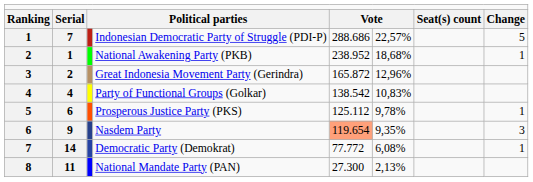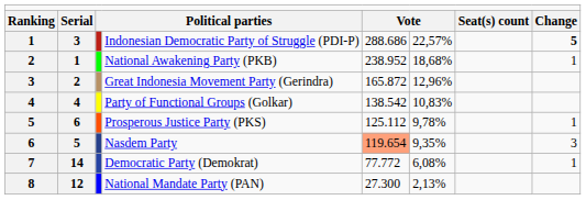 <table class="wikitable sortable">
 <tr>
 <td colspan="8"></td>
 </tr>
 <tr>
 <th>Ranking</th>
 <th>Serial</th>
 <th colspan="2">Political parties</th>
 <th colspan="2">Vote</th>
 <th>Seat(s) count</th>
 <th>Change</th>
 </tr>
 <tr>
 <th>1</th>
-<th>7</th>
+<th>3</th>
 <td bgcolor=#BD2016></td>
 <td><a href='#'>Indonesian Democratic Party of Struggle</a> (PDI-P)</td>
 <td>288.686</td>
 <td>22,57%</td>
 <td></td>
-<td align="right"> 5</td>
+<td align="right"><strong> 5</strong></td>
 </tr>
 <tr>
 <th>2</th>
 <th>1</th>
 <td bgcolor=#00FF00></td>
 <td><a href='#'>National Awakening Party</a> (PKB)</td>
 <td>238.952</td>
 <td>18,68%</td>
 <td></td>
 <td align="right"> 1</td>
 </tr>
 <tr>
 <th>3</th>
 <th>2</th>
 <td bgcolor=#B79164></td>
 <td><a href='#'>Great Indonesia Movement Party</a> (Gerindra)</td>
 <td>165.872</td>
 <td>12,96%</td>
 <td></td>
 <td align="right"></td>
 </tr>
 <tr>
 <th>4</th>
 <th>4</th>
 <td bgcolor=#FFFF00></td>
 <td><a href='#'>Party of Functional Groups</a> (Golkar)</td>
 <td>138.542</td>
 <td>10,83%</td>
 <td></td>
 <td align="right"></td>
 </tr>
 <tr>
 <th>5</th>
 <th>6</th>
 <td bgcolor=#FF4F00></td>
 <td><a href='#'>Prosperous Justice Party</a> (PKS)</td>
 <td>125.112</td>
 <td>9,78%</td>
 <td></td>
 <td align="right"> 1</td>
 </tr>
 <tr>
 <th>6</th>
-<th>9</th>
+<th>5</th>
 <td bgcolor=#27408B></td>
 <td><a href='#'>Nasdem Party</a></td>
 <td style="background: lightsalmon;">119.654</td>
 <td>9,35%</td>
 <td></td>
 <td align="right"> 3</td>
 </tr>
 <tr>
 <th>7</th>
 <th>14</th>
 <td bgcolor=#2643A3></td>
 <td><a href='#'>Democratic Party</a> (Demokrat)</td>
 <td>77.772</td>
 <td>6,08%</td>
 <td></td>
 <td align="right"> 1</td>
 </tr>
 <tr>
 <th>8</th>
-<th>11</th>
+<th>12</th>
 <td bgcolor=#0000FF></td>
 <td><a href='#'>National Mandate Party</a> (PAN)</td>
 <td>27.300</td>
 <td>2,13%</td>
 <td></td>
 <td align="right"><br></td>
 </tr>
 </table>
